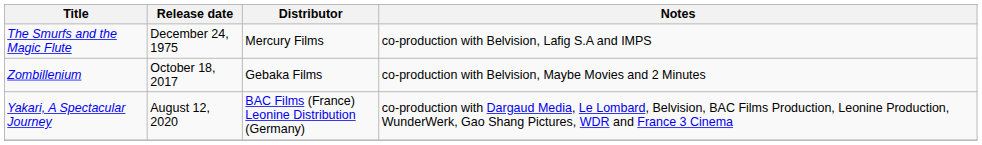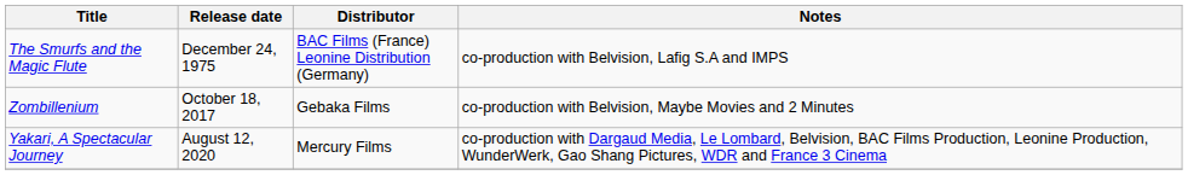 <table class="wikitable sortable">
 <tr>
 <th>Title</th>
 <th>Release date</th>
 <th>Distributor</th>
 <th>Notes</th>
 </tr>
 <tr>
 <td><em><a href='#'>The Smurfs and the Magic Flute</a></em></td>
 <td>December 24, 1975</td>
-<td>Mercury Films</td>
+<td><a href='#'>BAC Films</a> (France)<br><a href='#'>Leonine Distribution</a> (Germany)</td>
 <td>co-production with Belvision, Lafig S.A and IMPS</td>
 </tr>
 <tr>
 <td><em><a href='#'>Zombillenium</a></em></td>
 <td>October 18, 2017</td>
 <td>Gebaka Films</td>
 <td>co-production with Belvision, Maybe Movies and 2 Minutes</td>
 </tr>
 <tr>
 <td><em><a href='#'>Yakari, A Spectacular Journey</a></em></td>
 <td>August 12, 2020</td>
-<td><a href='#'>BAC Films</a> (France)<br><a href='#'>Leonine Distribution</a> (Germany)</td>
+<td>Mercury Films</td>
 <td>co-production with <a href='#'>Dargaud Media</a>, <a href='#'>Le Lombard</a>, Belvision, BAC Films Production, Leonine Production, WunderWerk, Gao Shang Pictures, <a href='#'>WDR</a> and <a href='#'>France 3 Cinema</a></td>
 </tr>
 <tr>
 </tr>
 </table>
